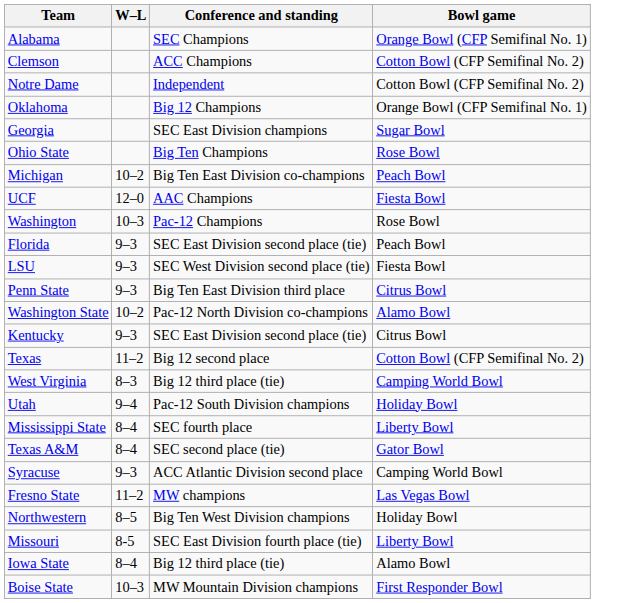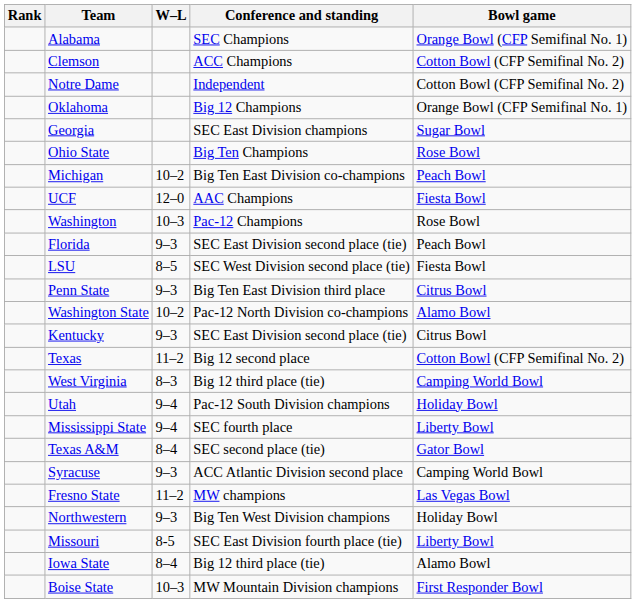 <table class="wikitable sortable">
 <tr>
+<th>Rank</th>
 <th>Team</th>
 <th>W–L</th>
 <th>Conference and standing</th>
 <th>Bowl game</th>
 </tr>
 <tr>
+<td></td>
 <td><a href='#'>Alabama</a></td>
 <td></td>
 <td><a href='#'>SEC</a> Champions</td>
 <td><a href='#'>Orange Bowl</a> (<a href='#'>CFP</a> Semifinal No. 1)</td>
 </tr>
 <tr>
+<td></td>
 <td><a href='#'>Clemson</a></td>
 <td></td>
 <td><a href='#'>ACC</a> Champions</td>
 <td><a href='#'>Cotton Bowl</a> (CFP Semifinal No. 2)</td>
 </tr>
 <tr>
+<td></td>
 <td><a href='#'>Notre Dame</a></td>
 <td></td>
 <td><a href='#'>Independent</a></td>
 <td>Cotton Bowl (CFP Semifinal No. 2)</td>
 </tr>
 <tr>
+<td></td>
 <td><a href='#'>Oklahoma</a></td>
 <td></td>
 <td><a href='#'>Big 12</a> Champions</td>
 <td>Orange Bowl (CFP Semifinal No. 1)</td>
 </tr>
 <tr>
+<td></td>
 <td><a href='#'>Georgia</a></td>
 <td></td>
 <td>SEC East Division champions</td>
 <td><a href='#'>Sugar Bowl</a></td>
 </tr>
 <tr>
+<td></td>
 <td><a href='#'>Ohio State</a></td>
 <td></td>
 <td><a href='#'>Big Ten</a> Champions</td>
 <td><a href='#'>Rose Bowl</a></td>
 </tr>
 <tr>
+<td></td>
 <td><a href='#'>Michigan</a></td>
 <td>10–2</td>
 <td>Big Ten East Division co-champions</td>
 <td><a href='#'>Peach Bowl</a></td>
 </tr>
 <tr>
+<td></td>
 <td><a href='#'>UCF</a></td>
 <td>12–0</td>
 <td><a href='#'>AAC</a> Champions</td>
 <td><a href='#'>Fiesta Bowl</a></td>
 </tr>
 <tr>
+<td></td>
 <td><a href='#'>Washington</a></td>
 <td>10–3</td>
 <td><a href='#'>Pac-12</a> Champions</td>
 <td>Rose Bowl</td>
 </tr>
 <tr>
+<td></td>
 <td><a href='#'>Florida</a></td>
 <td>9–3</td>
 <td>SEC East Division second place (tie)</td>
 <td>Peach Bowl</td>
 </tr>
 <tr>
+<td></td>
 <td><a href='#'>LSU</a></td>
-<td>9–3</td>
+<td>8–5</td>
 <td>SEC West Division second place (tie)</td>
 <td>Fiesta Bowl</td>
 </tr>
 <tr>
+<td></td>
 <td><a href='#'>Penn State</a></td>
 <td>9–3</td>
 <td>Big Ten East Division third place</td>
 <td><a href='#'>Citrus Bowl</a></td>
 </tr>
 <tr>
+<td></td>
 <td><a href='#'>Washington State</a></td>
 <td>10–2</td>
 <td>Pac-12 North Division co-champions</td>
 <td><a href='#'>Alamo Bowl</a></td>
 </tr>
 <tr>
+<td></td>
 <td><a href='#'>Kentucky</a></td>
 <td>9–3</td>
 <td>SEC East Division second place (tie)</td>
 <td>Citrus Bowl</td>
 </tr>
 <tr>
+<td></td>
 <td><a href='#'>Texas</a></td>
 <td>11–2</td>
 <td>Big 12 second place</td>
 <td><a href='#'>Cotton Bowl</a> (CFP Semifinal No. 2)</td>
 </tr>
 <tr>
+<td></td>
 <td><a href='#'>West Virginia</a></td>
 <td>8–3</td>
 <td>Big 12 third place (tie)</td>
 <td><a href='#'>Camping World Bowl</a></td>
 </tr>
 <tr>
+<td></td>
 <td><a href='#'>Utah</a></td>
 <td>9–4</td>
 <td>Pac-12 South Division champions</td>
 <td><a href='#'>Holiday Bowl</a></td>
 </tr>
 <tr>
+<td></td>
 <td><a href='#'>Mississippi State</a></td>
-<td>8–4</td>
+<td>9–4</td>
 <td>SEC fourth place</td>
 <td><a href='#'>Liberty Bowl</a></td>
 </tr>
 <tr>
+<td></td>
 <td><a href='#'>Texas A&M</a></td>
 <td>8–4</td>
 <td>SEC second place (tie)</td>
 <td><a href='#'>Gator Bowl</a></td>
 </tr>
 <tr>
+<td></td>
 <td><a href='#'>Syracuse</a></td>
 <td>9–3</td>
 <td>ACC Atlantic Division second place</td>
 <td>Camping World Bowl</td>
 </tr>
 <tr>
+<td></td>
 <td><a href='#'>Fresno State</a></td>
 <td>11–2</td>
 <td><a href='#'>MW</a> champions</td>
 <td><a href='#'>Las Vegas Bowl</a></td>
 </tr>
 <tr>
+<td></td>
 <td><a href='#'>Northwestern</a></td>
-<td>8–5</td>
+<td>9–3</td>
 <td>Big Ten West Division champions</td>
 <td>Holiday Bowl</td>
 </tr>
 <tr>
+<td></td>
 <td><a href='#'>Missouri</a></td>
 <td>8-5</td>
 <td>SEC East Division fourth place (tie)</td>
 <td><a href='#'>Liberty Bowl</a></td>
 </tr>
 <tr>
+<td></td>
 <td><a href='#'>Iowa State</a></td>
 <td>8–4</td>
 <td>Big 12 third place (tie)</td>
 <td>Alamo Bowl</td>
 </tr>
 <tr>
+<td></td>
 <td><a href='#'>Boise State</a></td>
 <td>10–3</td>
 <td>MW Mountain Division champions</td>
 <td><a href='#'>First Responder Bowl</a></td>
 </tr>
 </table>
